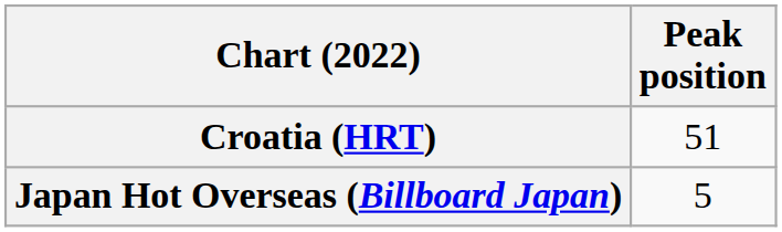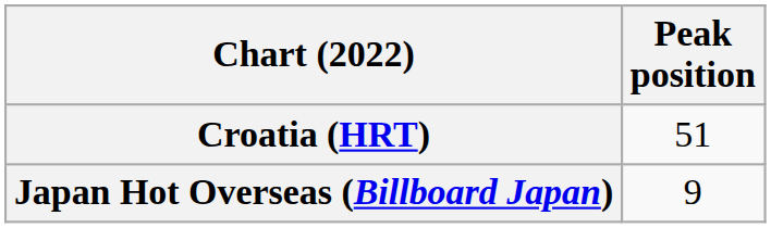 <table class="wikitable sortable plainrowheaders" style="text-align:center">
 <tr>
 <th>Chart (2022)</th>
 <th>Peak<br>position</th>
 </tr>
 <tr>
 <th scope="row">Croatia (<a href='#'>HRT</a>)</th>
 <td>51</td>
 </tr>
 <tr>
 <th scope="row">Japan Hot Overseas (<em><a href='#'>Billboard Japan</a></em>)</th>
-<td>5</td>
+<td>9</td>
 </tr>
 </table>
